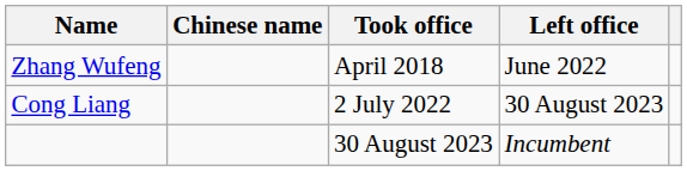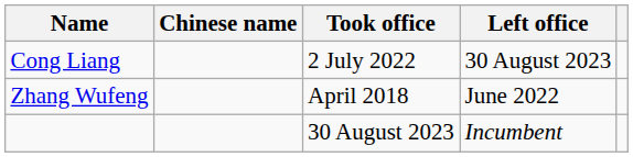 <table class="wikitable">
 <tr>
 <th>Name</th>
 <th>Chinese name</th>
 <th>Took office</th>
 <th>Left office</th>
 <th></th>
 </tr>
 <tr>
+<td><a href='#'>Cong Liang</a></td>
+<td></td>
+<td>2 July 2022</td>
+<td>30 August 2023</td>
+<td></td>
+</tr>
+<tr>
 <td><a href='#'>Zhang Wufeng</a></td>
 <td></td>
 <td>April 2018</td>
 <td>June 2022</td>
-<td></td>
-</tr>
-<tr>
-<td><a href='#'>Cong Liang</a></td>
-<td></td>
-<td>2 July 2022</td>
-<td>30 August 2023</td>
 <td></td>
 </tr>
 <tr>
 <td></td>
 <td></td>
 <td>30 August 2023</td>
 <td><em>Incumbent</em></td>
 <td></td>
 </tr>
 </table>
